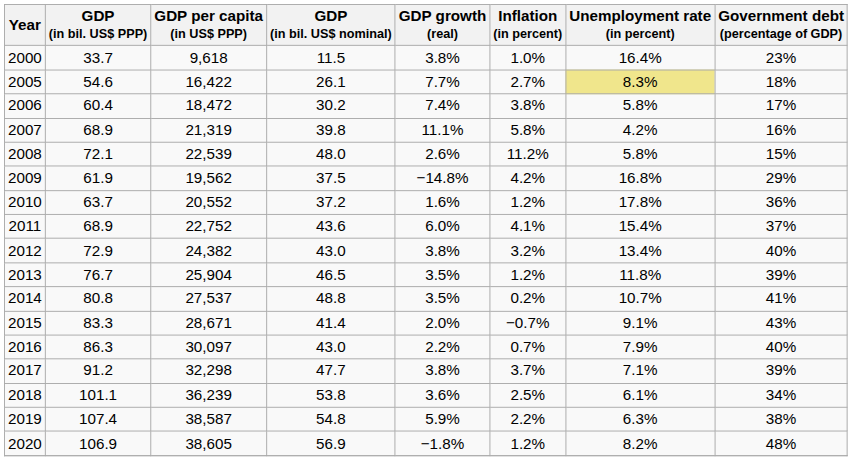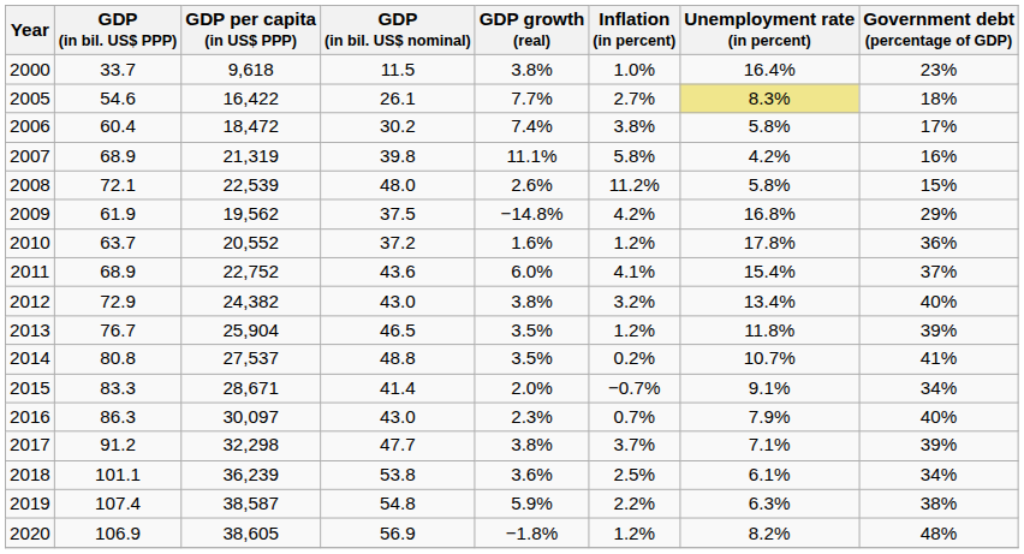 <table class="wikitable" style="text-align: center;">
 <tr>
 <th>Year</th>
 <th>GDP<br><small>(in bil. US$ PPP)</small></th>
 <th>GDP per capita<br><small>(in US$ PPP)</small></th>
 <th>GDP<br><small>(in bil. US$ nominal)</small></th>
 <th>GDP growth<br><small>(real)</small></th>
 <th>Inflation<br><small>(in percent)</small></th>
 <th>Unemployment rate<br><small>(in percent)</small></th>
 <th>Government debt<br><small>(percentage of GDP)</small></th>
 </tr>
 <tr>
 <td>2000</td>
 <td>33.7</td>
 <td>9,618</td>
 <td>11.5</td>
 <td>3.8%</td>
 <td>1.0%</td>
 <td>16.4%</td>
 <td>23%</td>
 </tr>
 <tr>
 <td>2005</td>
 <td>54.6</td>
 <td>16,422</td>
 <td>26.1</td>
 <td>7.7%</td>
 <td>2.7%</td>
 <td style="background: khaki;">8.3%</td>
 <td>18%</td>
 </tr>
 <tr>
 <td>2006</td>
 <td>60.4</td>
 <td>18,472</td>
 <td>30.2</td>
 <td>7.4%</td>
 <td>3.8%</td>
 <td>5.8%</td>
 <td>17%</td>
 </tr>
 <tr>
 <td>2007</td>
 <td>68.9</td>
 <td>21,319</td>
 <td>39.8</td>
 <td>11.1%</td>
 <td>5.8%</td>
 <td>4.2%</td>
 <td>16%</td>
 </tr>
 <tr>
 <td>2008</td>
 <td>72.1</td>
 <td>22,539</td>
 <td>48.0</td>
 <td>2.6%</td>
 <td>11.2%</td>
 <td>5.8%</td>
 <td>15%</td>
 </tr>
 <tr>
 <td>2009</td>
 <td>61.9</td>
 <td>19,562</td>
 <td>37.5</td>
 <td>−14.8%</td>
 <td>4.2%</td>
 <td>16.8%</td>
 <td>29%</td>
 </tr>
 <tr>
 <td>2010</td>
 <td>63.7</td>
 <td>20,552</td>
 <td>37.2</td>
 <td>1.6%</td>
 <td>1.2%</td>
 <td>17.8%</td>
 <td>36%</td>
 </tr>
 <tr>
 <td>2011</td>
 <td>68.9</td>
 <td>22,752</td>
 <td>43.6</td>
 <td>6.0%</td>
 <td>4.1%</td>
 <td>15.4%</td>
 <td>37%</td>
 </tr>
 <tr>
 <td>2012</td>
 <td>72.9</td>
 <td>24,382</td>
 <td>43.0</td>
 <td>3.8%</td>
 <td>3.2%</td>
 <td>13.4%</td>
 <td>40%</td>
 </tr>
 <tr>
 <td>2013</td>
 <td>76.7</td>
 <td>25,904</td>
 <td>46.5</td>
 <td>3.5%</td>
 <td>1.2%</td>
 <td>11.8%</td>
 <td>39%</td>
 </tr>
 <tr>
 <td>2014</td>
 <td>80.8</td>
 <td>27,537</td>
 <td>48.8</td>
 <td>3.5%</td>
 <td>0.2%</td>
 <td>10.7%</td>
 <td>41%</td>
 </tr>
 <tr>
 <td>2015</td>
 <td>83.3</td>
 <td>28,671</td>
 <td>41.4</td>
 <td>2.0%</td>
 <td>−0.7%</td>
 <td>9.1%</td>
-<td>43%</td>
+<td>34%</td>
 </tr>
 <tr>
 <td>2016</td>
 <td>86.3</td>
 <td>30,097</td>
 <td>43.0</td>
-<td>2.2%</td>
+<td>2.3%</td>
 <td>0.7%</td>
 <td>7.9%</td>
 <td>40%</td>
 </tr>
 <tr>
 <td>2017</td>
 <td>91.2</td>
 <td>32,298</td>
 <td>47.7</td>
 <td>3.8%</td>
 <td>3.7%</td>
 <td>7.1%</td>
 <td>39%</td>
 </tr>
 <tr>
 <td>2018</td>
 <td>101.1</td>
 <td>36,239</td>
 <td>53.8</td>
 <td>3.6%</td>
 <td>2.5%</td>
 <td>6.1%</td>
 <td>34%</td>
 </tr>
 <tr>
 <td>2019</td>
 <td>107.4</td>
 <td>38,587</td>
 <td>54.8</td>
 <td>5.9%</td>
 <td>2.2%</td>
 <td>6.3%</td>
 <td>38%</td>
 </tr>
 <tr>
 <td>2020</td>
 <td>106.9</td>
 <td>38,605</td>
 <td>56.9</td>
 <td>−1.8%</td>
 <td>1.2%</td>
 <td>8.2%</td>
 <td>48%</td>
 </tr>
 <tr>
 </tr>
 </table>
